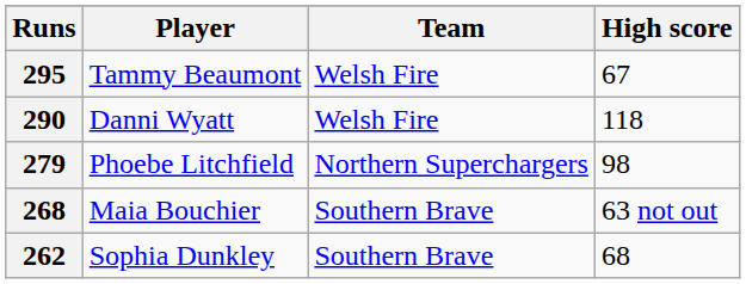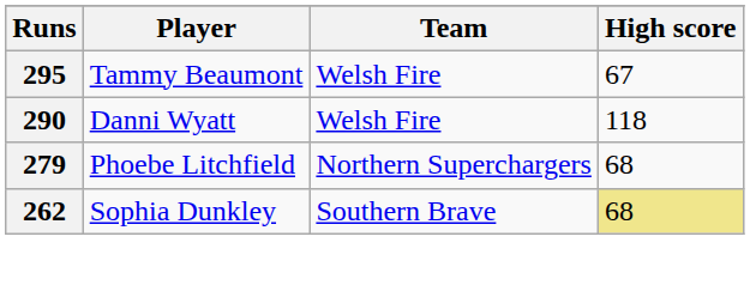 <table class="wikitable" style="max-width:30em;">
 <tr>
 </tr>
 <tr>
 <th>Runs</th>
 <th>Player</th>
 <th>Team</th>
 <th>High score</th>
 </tr>
 <tr>
 <th>295</th>
 <td><a href='#'>Tammy Beaumont</a></td>
 <td><a href='#'>Welsh Fire</a></td>
 <td>67</td>
 </tr>
 <tr>
 <th>290</th>
 <td><a href='#'>Danni Wyatt</a></td>
 <td><a href='#'>Welsh Fire</a></td>
 <td>118</td>
 </tr>
 <tr>
 <th>279</th>
 <td><a href='#'>Phoebe Litchfield</a></td>
 <td><a href='#'>Northern Superchargers</a></td>
-<td>98</td>
-</tr>
-<tr>
-<th>268</th>
-<td><a href='#'>Maia Bouchier</a></td>
-<td><a href='#'>Southern Brave</a></td>
-<td>63 <a href='#'>not out</a></td>
+<td>68</td>
 </tr>
 <tr>
 <th>262</th>
 <td><a href='#'>Sophia Dunkley</a></td>
 <td><a href='#'>Southern Brave</a></td>
-<td>68</td>
+<td style="background: khaki;">68</td>
 </tr>
 </table>
